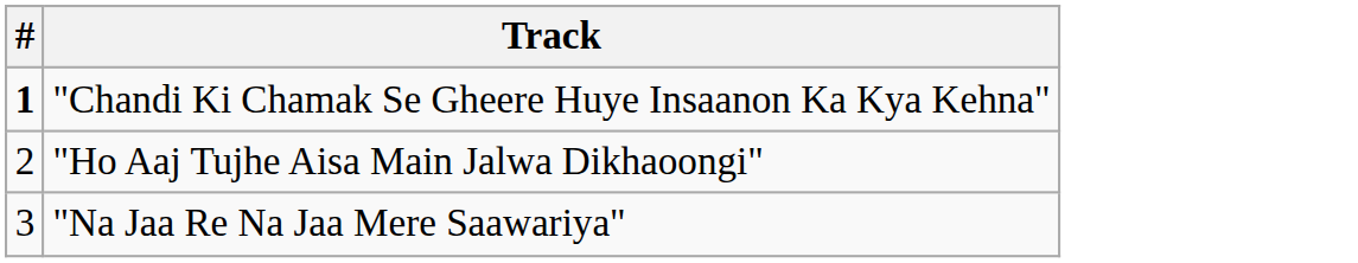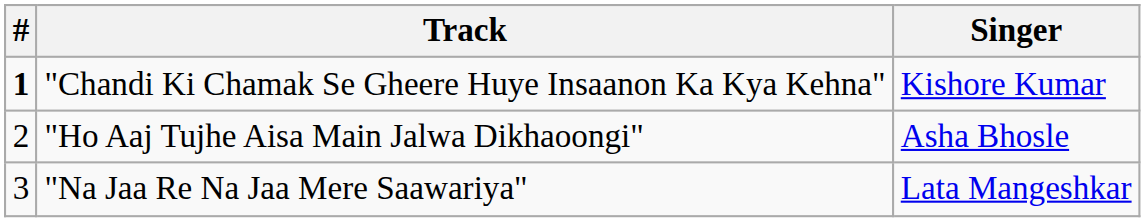 <table class="wikitable">
 <tr>
 <th>#</th>
 <th>Track</th>
+<th>Singer</th>
 </tr>
 <tr>
 <td><strong>1</strong></td>
 <td>"Chandi Ki Chamak Se Gheere Huye Insaanon Ka Kya Kehna"</td>
+<td><a href='#'>Kishore Kumar</a></td>
 </tr>
 <tr>
 <td>2</td>
 <td>"Ho Aaj Tujhe Aisa Main Jalwa Dikhaoongi"</td>
+<td><a href='#'>Asha Bhosle</a></td>
 </tr>
 <tr>
 <td>3</td>
 <td>"Na Jaa Re Na Jaa Mere Saawariya"</td>
+<td><a href='#'>Lata Mangeshkar</a></td>
 </tr>
 </table>
